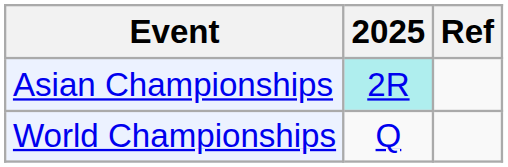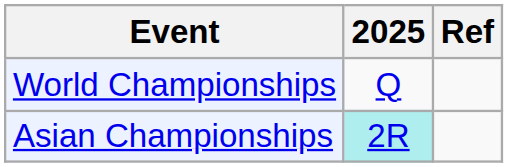 <table class="wikitable" style="font-size: 90%; text-align:center">
 <tr>
 <th>Event</th>
 <th>2025</th>
 <th>Ref</th>
 </tr>
 <tr>
+<td bgcolor="#ECF2FF"; align="left"><a href='#'>World Championships</a></td>
+<td><a href='#'>Q</a></td>
+<td></td>
+</tr>
+<tr>
 <td bgcolor="#ECF2FF"; align="left"><a href='#'>Asian Championships</a></td>
 <td bgcolor=AFEEEE><a href='#'>2R</a></td>
 <td></td>
 </tr>
-<tr>
-<td bgcolor="#ECF2FF"; align="left"><a href='#'>World Championships</a></td>
-<td><a href='#'>Q</a></td>
-<td></td>
-</tr>
 </table>
